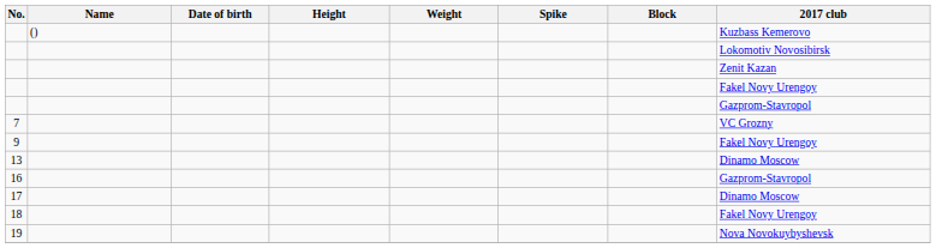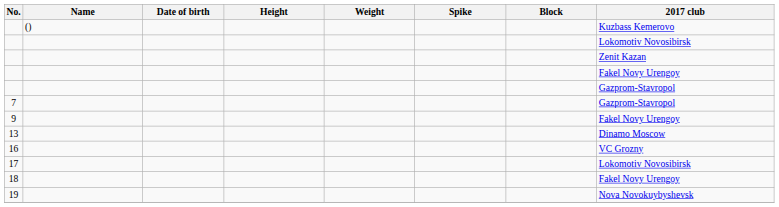 <table class="wikitable sortable" style="font-size:100%; text-align:center;">
 <tr>
 <th>No.</th>
 <th style="width:12em">Name</th>
 <th style="width:8em">Date of birth</th>
 <th style="width:10em">Height</th>
 <th style="width:9em">Weight</th>
 <th style="width:9em">Spike</th>
 <th style="width:9em">Block</th>
 <th style="width:18em">2017 club</th>
 </tr>
 <tr>
 <td></td>
 <td align=left> ()</td>
 <td align=right></td>
 <td></td>
 <td></td>
 <td></td>
 <td></td>
 <td align=left> <a href='#'>Kuzbass Kemerovo</a></td>
 </tr>
 <tr>
 <td></td>
 <td align=left></td>
 <td align=right></td>
 <td></td>
 <td></td>
 <td></td>
 <td></td>
 <td align=left> <a href='#'>Lokomotiv Novosibirsk</a></td>
 </tr>
 <tr>
 <td></td>
 <td align=left></td>
 <td align=right></td>
 <td></td>
 <td></td>
 <td></td>
 <td></td>
 <td align=left> <a href='#'>Zenit Kazan</a></td>
 </tr>
 <tr>
 <td></td>
 <td align=left></td>
 <td align=right></td>
 <td></td>
 <td></td>
 <td></td>
 <td></td>
 <td align=left> <a href='#'>Fakel Novy Urengoy</a></td>
 </tr>
 <tr>
 <td></td>
 <td align=left></td>
 <td align=right></td>
 <td></td>
 <td></td>
 <td></td>
 <td></td>
 <td align=left> <a href='#'>Gazprom-Stavropol</a></td>
 </tr>
 <tr>
 <td>7</td>
 <td align=left></td>
 <td align=right></td>
 <td></td>
 <td></td>
 <td></td>
 <td></td>
-<td align=left> <a href='#'>VC Grozny</a></td>
+<td align=left> <a href='#'>Gazprom-Stavropol</a></td>
 </tr>
 <tr>
 <td>9</td>
 <td align=left></td>
 <td align=right></td>
 <td></td>
 <td></td>
 <td></td>
 <td></td>
 <td align=left> <a href='#'>Fakel Novy Urengoy</a></td>
 </tr>
 <tr>
 <td>13</td>
 <td align=left></td>
 <td align=right></td>
 <td></td>
 <td></td>
 <td></td>
 <td></td>
 <td align=left> <a href='#'>Dinamo Moscow</a></td>
 </tr>
 <tr>
 <td>16</td>
 <td align=left></td>
 <td align=right></td>
 <td></td>
 <td></td>
 <td></td>
 <td></td>
-<td align=left> <a href='#'>Gazprom-Stavropol</a></td>
+<td align=left> <a href='#'>VC Grozny</a></td>
 </tr>
 <tr>
 <td>17</td>
 <td align=left></td>
 <td align=right></td>
 <td></td>
 <td></td>
 <td></td>
 <td></td>
-<td align=left> <a href='#'>Dinamo Moscow</a></td>
+<td align=left> <a href='#'>Lokomotiv Novosibirsk</a></td>
 </tr>
 <tr>
 <td>18</td>
 <td align=left></td>
 <td align=right></td>
 <td></td>
 <td></td>
 <td></td>
 <td></td>
 <td align=left> <a href='#'>Fakel Novy Urengoy</a></td>
 </tr>
 <tr>
 <td>19</td>
 <td align=left></td>
 <td align=right></td>
 <td></td>
 <td></td>
 <td></td>
 <td></td>
 <td align=left> <a href='#'>Nova Novokuybyshevsk</a></td>
 </tr>
 <tr>
 </tr>
 </table>
